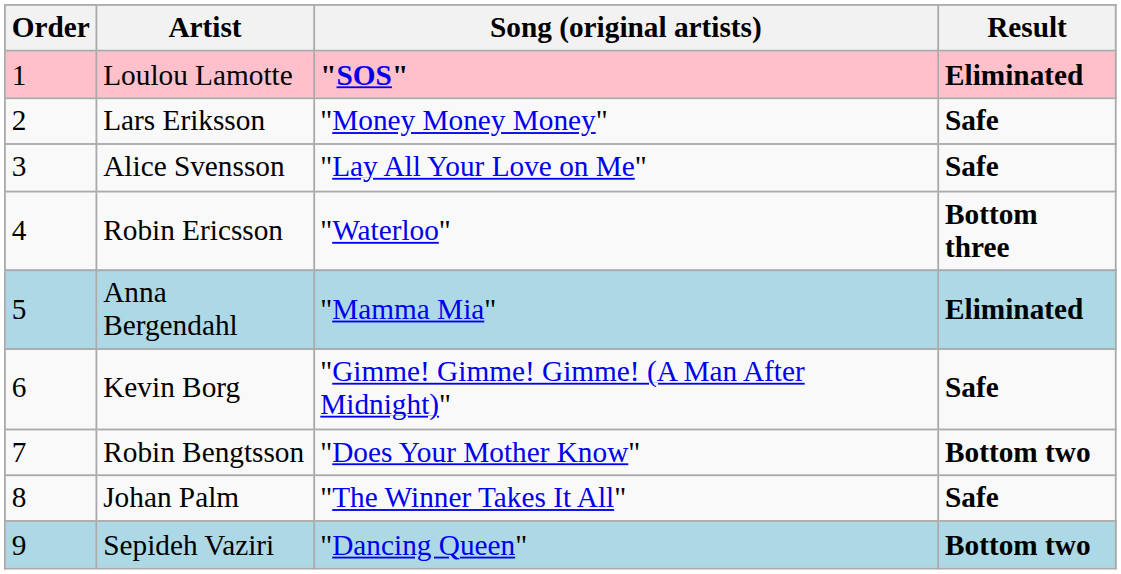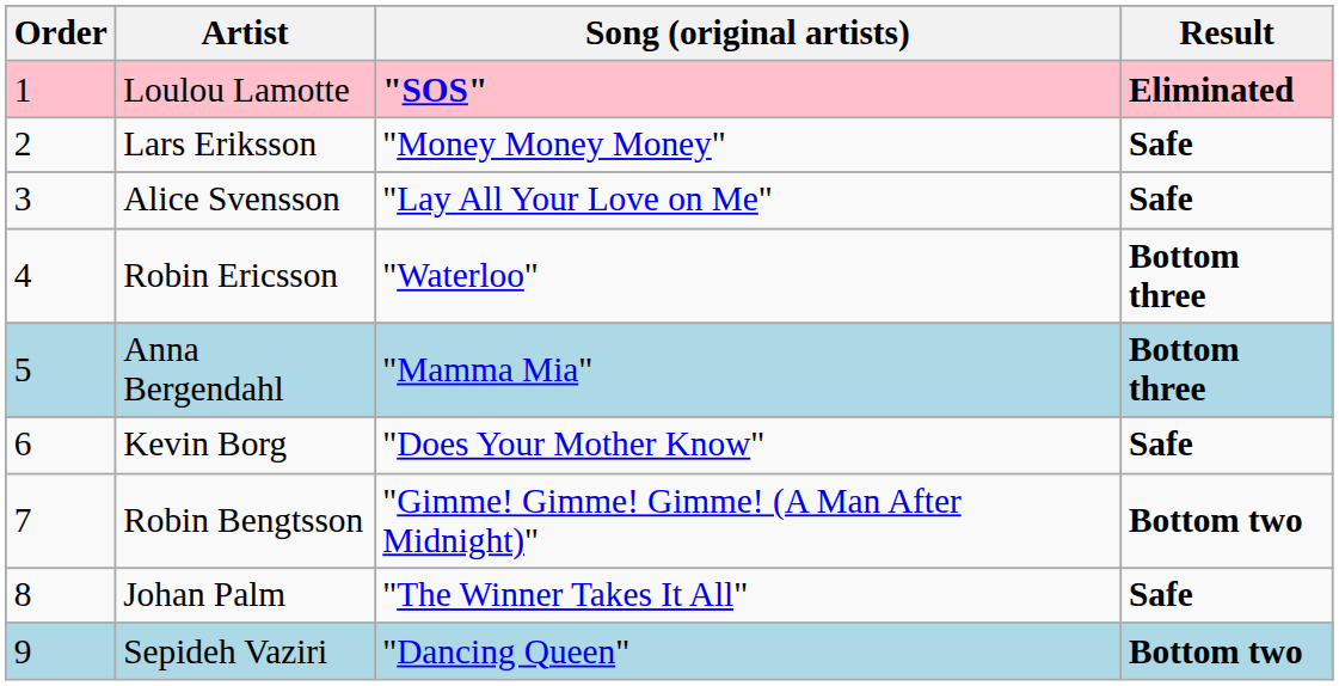 <table class=wikitable>
 <tr>
 <th>Order</th>
 <th>Artist</th>
 <th>Song (original artists)</th>
 <th>Result</th>
 </tr>
 <tr style="background:pink;">
 <td>1</td>
 <td>Loulou Lamotte</td>
 <td><strong>"<a href='#'>SOS</a>"</strong></td>
 <td><strong>Eliminated</strong></td>
 </tr>
 <tr>
 <td>2</td>
 <td>Lars Eriksson</td>
 <td>"<a href='#'>Money Money Money</a>"</td>
 <td><strong>Safe</strong></td>
 </tr>
 <tr>
 <td>3</td>
 <td>Alice Svensson</td>
 <td>"<a href='#'>Lay All Your Love on Me</a>"</td>
 <td><strong>Safe</strong></td>
 </tr>
 <tr>
 <td>4</td>
 <td>Robin Ericsson</td>
 <td>"<a href='#'>Waterloo</a>"</td>
 <td><strong>Bottom three</strong></td>
 </tr>
 <tr style="background:lightblue;">
 <td>5</td>
 <td>Anna Bergendahl</td>
 <td>"<a href='#'>Mamma Mia</a>"</td>
-<td><strong>Eliminated</strong></td>
+<td><strong>Bottom three</strong></td>
 </tr>
 <tr>
 <td>6</td>
 <td>Kevin Borg</td>
-<td>"<a href='#'>Gimme! Gimme! Gimme! (A Man After Midnight)</a>"</td>
+<td>"<a href='#'>Does Your Mother Know</a>"</td>
 <td><strong>Safe</strong></td>
 </tr>
 <tr>
 <td>7</td>
 <td>Robin Bengtsson</td>
-<td>"<a href='#'>Does Your Mother Know</a>"</td>
+<td>"<a href='#'>Gimme! Gimme! Gimme! (A Man After Midnight)</a>"</td>
 <td><strong>Bottom two</strong></td>
 </tr>
 <tr>
 <td>8</td>
 <td>Johan Palm</td>
 <td>"<a href='#'>The Winner Takes It All</a>"</td>
 <td><strong>Safe</strong></td>
 </tr>
 <tr style="background:lightblue;">
 <td>9</td>
 <td>Sepideh Vaziri</td>
 <td>"<a href='#'>Dancing Queen</a>"</td>
 <td><strong>Bottom two</strong></td>
 </tr>
 </table>
